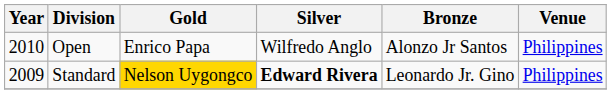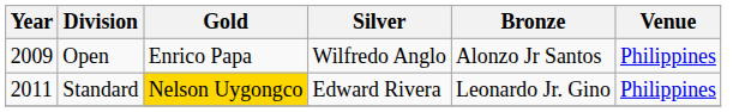 <table class="wikitable sortable" style="text-align: left;">
 <tr>
 <th>Year</th>
 <th>Division</th>
 <th> Gold</th>
 <th> Silver</th>
 <th> Bronze</th>
 <th>Venue</th>
 </tr>
 <tr>
-<td>2010</td>
+<td>2009</td>
 <td>Open</td>
 <td>Enrico Papa</td>
 <td>Wilfredo Anglo</td>
 <td>Alonzo Jr Santos</td>
 <td><a href='#'>Philippines</a></td>
 </tr>
 <tr>
-<td>2009</td>
+<td>2011</td>
 <td>Standard</td>
 <td style="background: gold;">Nelson Uygongco</td>
-<td><strong>Edward Rivera</strong></td>
+<td>Edward Rivera</td>
 <td>Leonardo Jr. Gino</td>
 <td><a href='#'>Philippines</a></td>
 </tr>
 <tr>
 </tr>
 </table>
